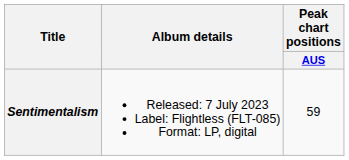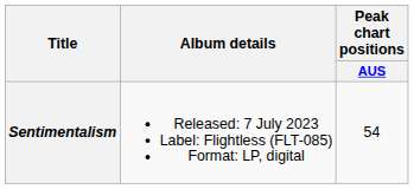 <table class="wikitable plainrowheaders" style="text-align:center">
 <tr>
 <th scope="col" rowspan="2">Title</th>
 <th scope="col" rowspan="2">Album details</th>
 <th scope="col" colspan="1">Peak chart positions</th>
 </tr>
 <tr>
 <th scope="col" style="width:3em; font-size:90%"><a href='#'>AUS</a><br></th>
 </tr>
 <tr>
 <th scope="row"><em>Sentimentalism</em></th>
 <td><br><ul><li>Released: 7 July 2023</li><li>Label: Flightless (FLT-085)</li><li>Format: LP, digital</li></ul></td>
-<td>59</td>
+<td>54</td>
 </tr>
 </table>
